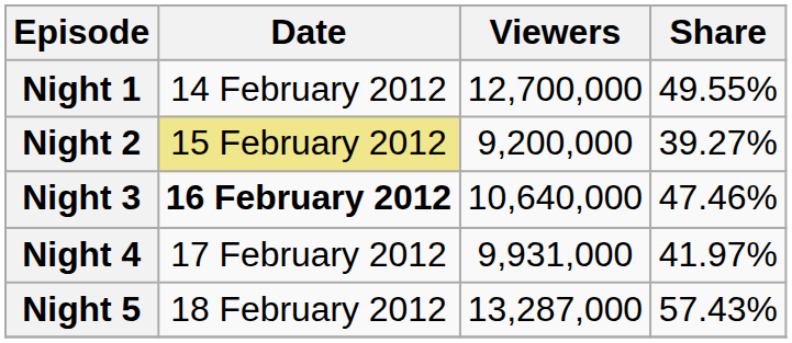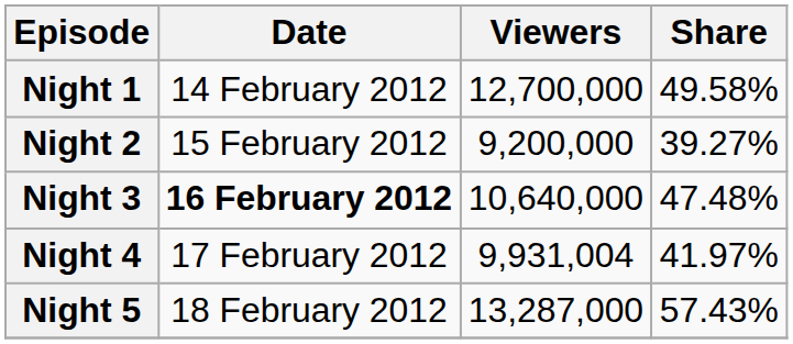 <table class="wikitable plainrowheaders sortable" style="text-align:center">
 <tr>
 <th scope="col">Episode</th>
 <th scope="col">Date</th>
 <th scope="col">Viewers</th>
 <th scope="col">Share</th>
 </tr>
 <tr>
 <th scope="row">Night 1</th>
 <td>14 February 2012</td>
 <td>12,700,000</td>
-<td>49.55%</td>
+<td>49.58%</td>
 </tr>
 <tr>
 <th scope="row">Night 2</th>
-<td style="background: khaki;">15 February 2012</td>
+<td>15 February 2012</td>
 <td>9,200,000</td>
 <td>39.27%</td>
 </tr>
 <tr>
 <th scope="row">Night 3</th>
 <td><strong>16 February 2012</strong></td>
 <td>10,640,000</td>
-<td>47.46%</td>
+<td>47.48%</td>
 </tr>
 <tr>
 <th scope="row">Night 4</th>
 <td>17 February 2012</td>
-<td>9,931,000</td>
+<td>9,931,004</td>
 <td>41.97%</td>
 </tr>
 <tr>
 <th scope="row">Night 5</th>
 <td>18 February 2012</td>
 <td>13,287,000</td>
 <td>57.43%</td>
 </tr>
 <tr>
 </tr>
 </table>
